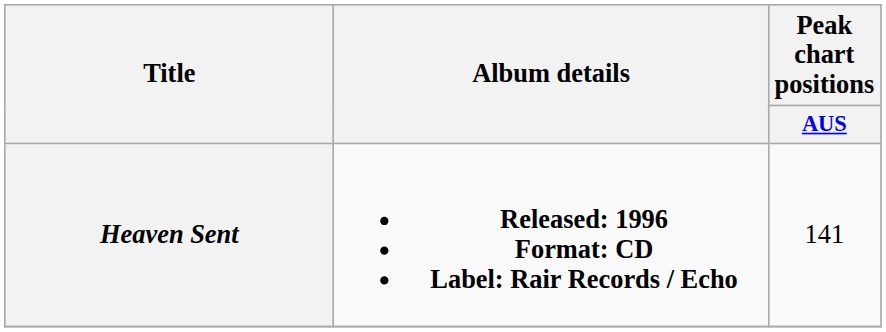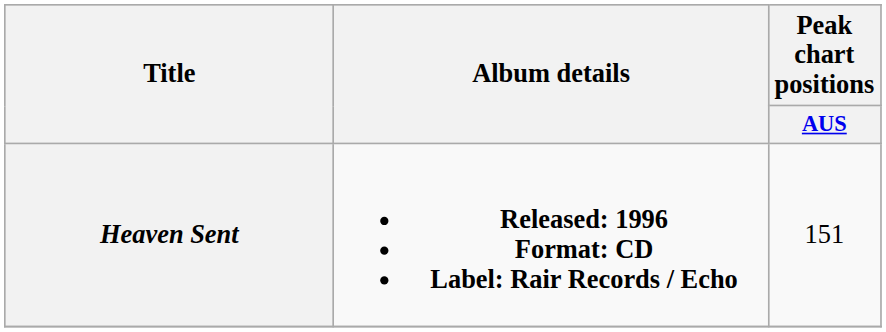 <table class="wikitable plainrowheaders" style="text-align:center;" border="1">
 <tr>
 <th scope="col" rowspan="2" style="width:12em;">Title</th>
 <th scope="col" rowspan="2" style="width:16em;">Album details</th>
 <th scope="col" colspan="1">Peak chart<br>positions</th>
 </tr>
 <tr>
 <th scope="col" style="width:3em; font-size:85%"><a href='#'>AUS</a><br></th>
 </tr>
 <tr>
 <th scope="row"><em>Heaven Sent</em></th>
 <td><strong><br><ul><li>Released: 1996</li><li>Format: CD</li><li>Label: Rair Records / Echo</li></ul></strong></td>
-<td>141</td>
+<td>151</td>
 </tr>
 <tr>
 </tr>
 </table>
